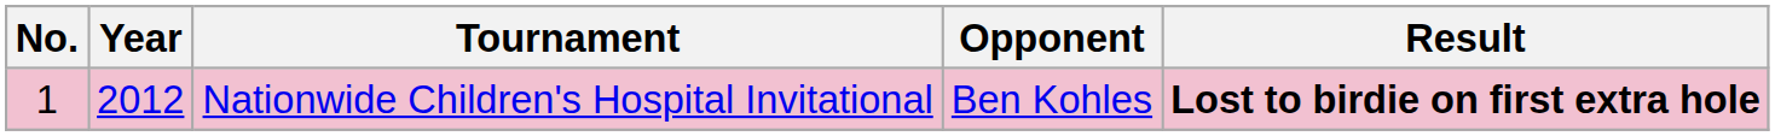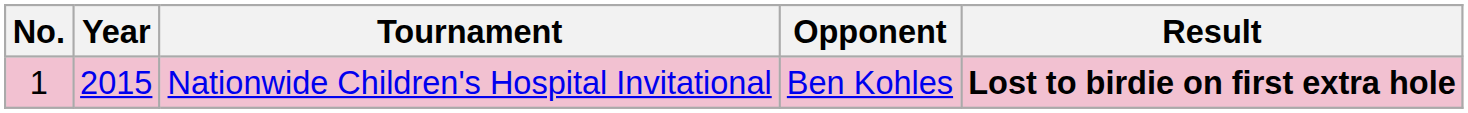 <table class="wikitable" style="font-size:95%;">
 <tr>
 <th>No.</th>
 <th>Year</th>
 <th>Tournament</th>
 <th>Opponent</th>
 <th>Result</th>
 </tr>
 <tr style="background:#F2C1D1;">
 <td align=center>1</td>
-<td align=center><a href='#'>2012</a></td>
+<td align=center><a href='#'>2015</a></td>
 <td><a href='#'>Nationwide Children's Hospital Invitational</a></td>
 <td> <a href='#'>Ben Kohles</a></td>
 <td><strong>Lost to birdie on first extra hole</strong></td>
 </tr>
 </table>
